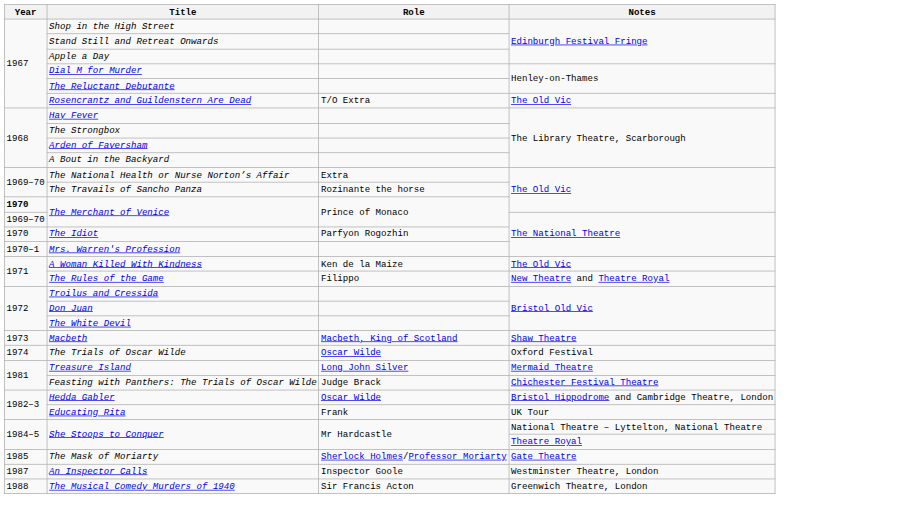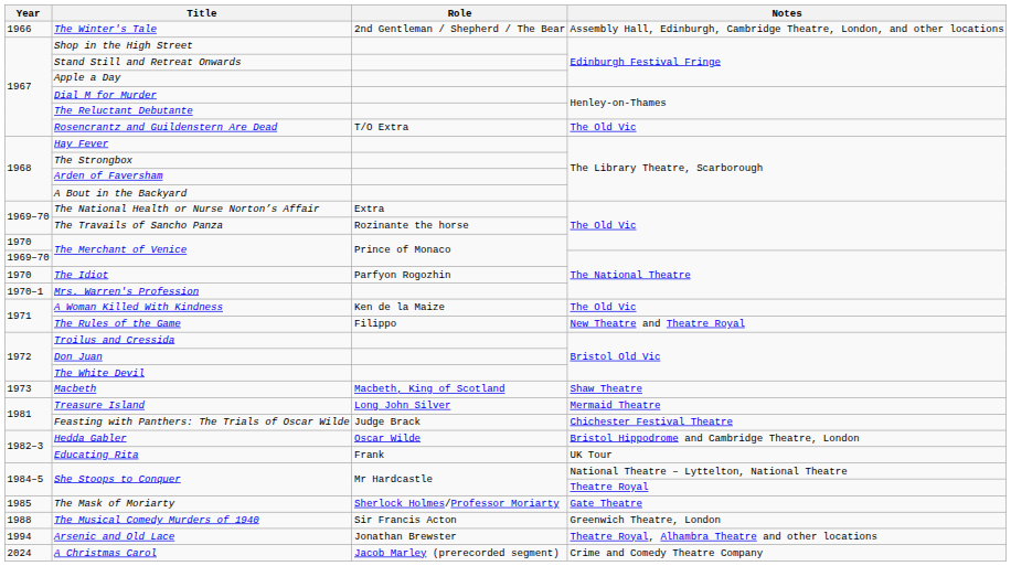 <table class="wikitable">
 <tr>
 <th>Year</th>
 <th>Title</th>
 <th>Role</th>
 <th>Notes</th>
+</tr>
+<tr>
+<td>1966</td>
+<td><em><a href='#'>The Winter's Tale</a></em></td>
+<td>2nd Gentleman / Shepherd / The Bear</td>
+<td>Assembly Hall, Edinburgh, Cambridge Theatre, London, and other locations</td>
 </tr>
 <tr>
 <td rowspan="6">1967</td>
 <td><em>Shop in the High Street</em></td>
 <td></td>
 <td rowspan="3"><a href='#'>Edinburgh Festival Fringe</a></td>
 </tr>
 <tr>
 <td><em>Stand Still and Retreat Onwards</em></td>
 <td></td>
 </tr>
 <tr>
 <td><em>Apple a Day</em></td>
 <td></td>
 </tr>
 <tr>
 <td><em><a href='#'>Dial M for Murder</a></em></td>
 <td></td>
 <td rowspan="2">Henley-on-Thames</td>
 </tr>
 <tr>
 <td><em><a href='#'>The Reluctant Debutante</a></em></td>
 <td></td>
 </tr>
 <tr>
 <td><em><a href='#'>Rosencrantz and Guildenstern Are Dead</a></em></td>
 <td>T/O Extra</td>
 <td><a href='#'>The Old Vic</a></td>
 </tr>
 <tr>
 <td rowspan="4">1968</td>
 <td><a href='#'><em>Hay Fever</em></a></td>
 <td></td>
 <td rowspan="4">The Library Theatre, Scarborough</td>
 </tr>
 <tr>
 <td><em>The Strongbox</em></td>
 <td></td>
 </tr>
 <tr>
 <td><em><a href='#'>Arden of Faversham</a></em></td>
 <td></td>
 </tr>
 <tr>
 <td><em>A Bout in the Backyard</em></td>
 <td></td>
 </tr>
 <tr>
 <td rowspan="2">1969–70</td>
 <td><em>The National Health or Nurse Norton’s Affair</em></td>
 <td>Extra</td>
 <td rowspan="3"><a href='#'>The Old Vic</a></td>
 </tr>
 <tr>
 <td><em>The Travails of Sancho Panza</em></td>
 <td>Rozinante the horse</td>
 </tr>
 <tr>
-<td><strong>1970</strong></td>
+<td>1970</td>
 <td rowspan="2"><em><a href='#'>The Merchant of Venice</a></em></td>
 <td rowspan="2">Prince of Monaco</td>
 </tr>
 <tr>
 <td>1969–70</td>
 <td rowspan="3"><a href='#'>The National Theatre</a></td>
 </tr>
 <tr>
 <td>1970</td>
 <td><em><a href='#'>The Idiot</a></em></td>
 <td>Parfyon Rogozhin</td>
 </tr>
 <tr>
 <td>1970–1</td>
 <td><em><a href='#'>Mrs. Warren's Profession</a></em></td>
 <td></td>
 </tr>
 <tr>
 <td rowspan="2">1971</td>
 <td><em><a href='#'>A Woman Killed With Kindness</a></em></td>
 <td>Ken de la Maize</td>
 <td><a href='#'>The Old Vic</a></td>
 </tr>
 <tr>
 <td><em><a href='#'>The Rules of the Game</a></em></td>
 <td>Filippo</td>
 <td><a href='#'>New Theatre</a> and <a href='#'>Theatre Royal</a></td>
 </tr>
 <tr>
 <td rowspan="3">1972</td>
 <td><em><a href='#'>Troilus and Cressida</a></em></td>
 <td></td>
 <td rowspan="3"><a href='#'>Bristol Old Vic</a></td>
 </tr>
 <tr>
 <td><em><a href='#'>Don Juan</a></em></td>
 <td></td>
 </tr>
 <tr>
 <td><em><a href='#'>The White Devil</a></em></td>
 <td></td>
 </tr>
 <tr>
 <td>1973</td>
 <td><em><a href='#'>Macbeth</a></em></td>
 <td><a href='#'>Macbeth, King of Scotland</a></td>
 <td><a href='#'>Shaw Theatre</a></td>
 </tr>
 <tr>
-<td>1974</td>
-<td><em>The Trials of Oscar Wilde</em></td>
-<td><a href='#'>Oscar Wilde</a></td>
-<td>Oxford Festival</td>
-</tr>
-<tr>
 <td rowspan="2">1981</td>
 <td><em><a href='#'>Treasure Island</a></em></td>
 <td><a href='#'>Long John Silver</a></td>
 <td><a href='#'>Mermaid Theatre</a></td>
 </tr>
 <tr>
 <td><em>Feasting with Panthers: The Trials of Oscar Wilde</em></td>
 <td>Judge Brack</td>
 <td><a href='#'>Chichester Festival Theatre</a></td>
 </tr>
 <tr>
 <td rowspan="2">1982–3</td>
 <td><em><a href='#'>Hedda Gabler</a></em></td>
 <td><a href='#'>Oscar Wilde</a></td>
 <td><a href='#'>Bristol Hippodrome</a> and Cambridge Theatre, London</td>
 </tr>
 <tr>
 <td><em><a href='#'>Educating Rita</a></em></td>
 <td>Frank</td>
 <td>UK Tour</td>
 </tr>
 <tr>
 <td rowspan="2">1984–5</td>
 <td rowspan="2"><em><a href='#'>She Stoops to Conquer</a></em></td>
 <td rowspan="2">Mr Hardcastle</td>
 <td>National Theatre – Lyttelton, National Theatre</td>
 </tr>
 <tr>
 <td><a href='#'>Theatre Royal</a></td>
 </tr>
 <tr>
 <td>1985</td>
 <td><em>The Mask of Moriarty</em></td>
 <td><a href='#'>Sherlock Holmes</a>/<a href='#'>Professor Moriarty</a></td>
 <td><a href='#'>Gate Theatre</a></td>
 </tr>
 <tr>
-<td>1987</td>
-<td><em><a href='#'>An Inspector Calls</a></em></td>
-<td>Inspector Goole</td>
-<td>Westminster Theatre, London</td>
-</tr>
-<tr>
 <td>1988</td>
 <td><em><a href='#'>The Musical Comedy Murders of 1940</a></em></td>
 <td>Sir Francis Acton</td>
 <td>Greenwich Theatre, London</td>
 </tr>
+<tr>
+<td>1994</td>
+<td><a href='#'><em>Arsenic and Old Lace</em></a></td>
+<td>Jonathan Brewster</td>
+<td><a href='#'>Theatre Royal</a>, <a href='#'>Alhambra Theatre</a> and other locations</td>
+</tr>
+<tr>
+<td>2024</td>
+<td><em><a href='#'>A Christmas Carol</a></em></td>
+<td><a href='#'>Jacob Marley</a> (prerecorded segment)</td>
+<td>Crime and Comedy Theatre Company</td>
+</tr>
 </table>
